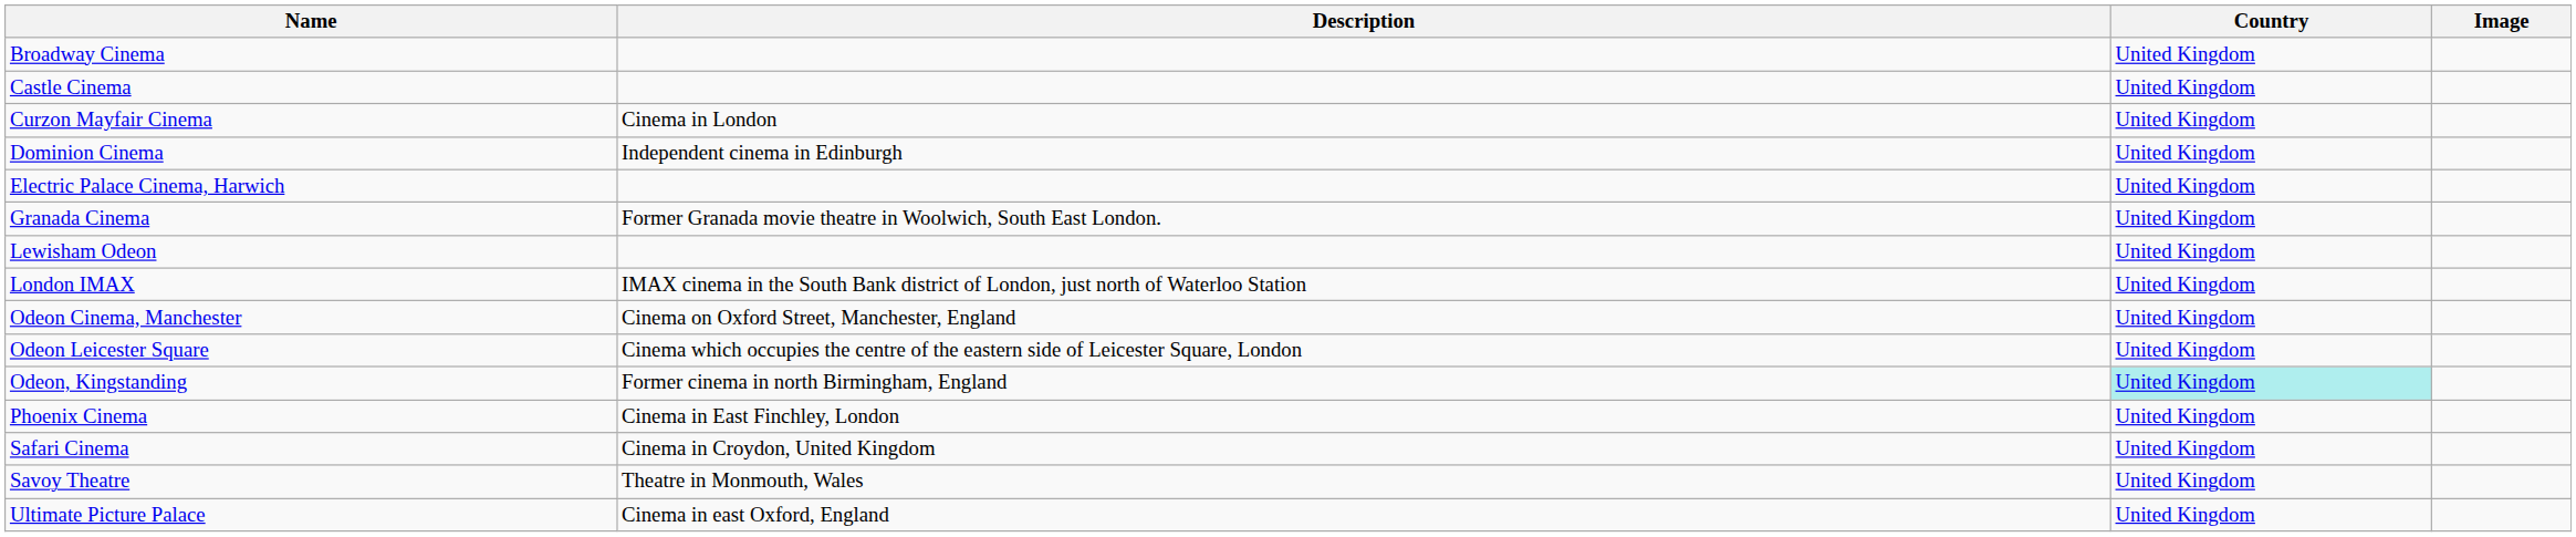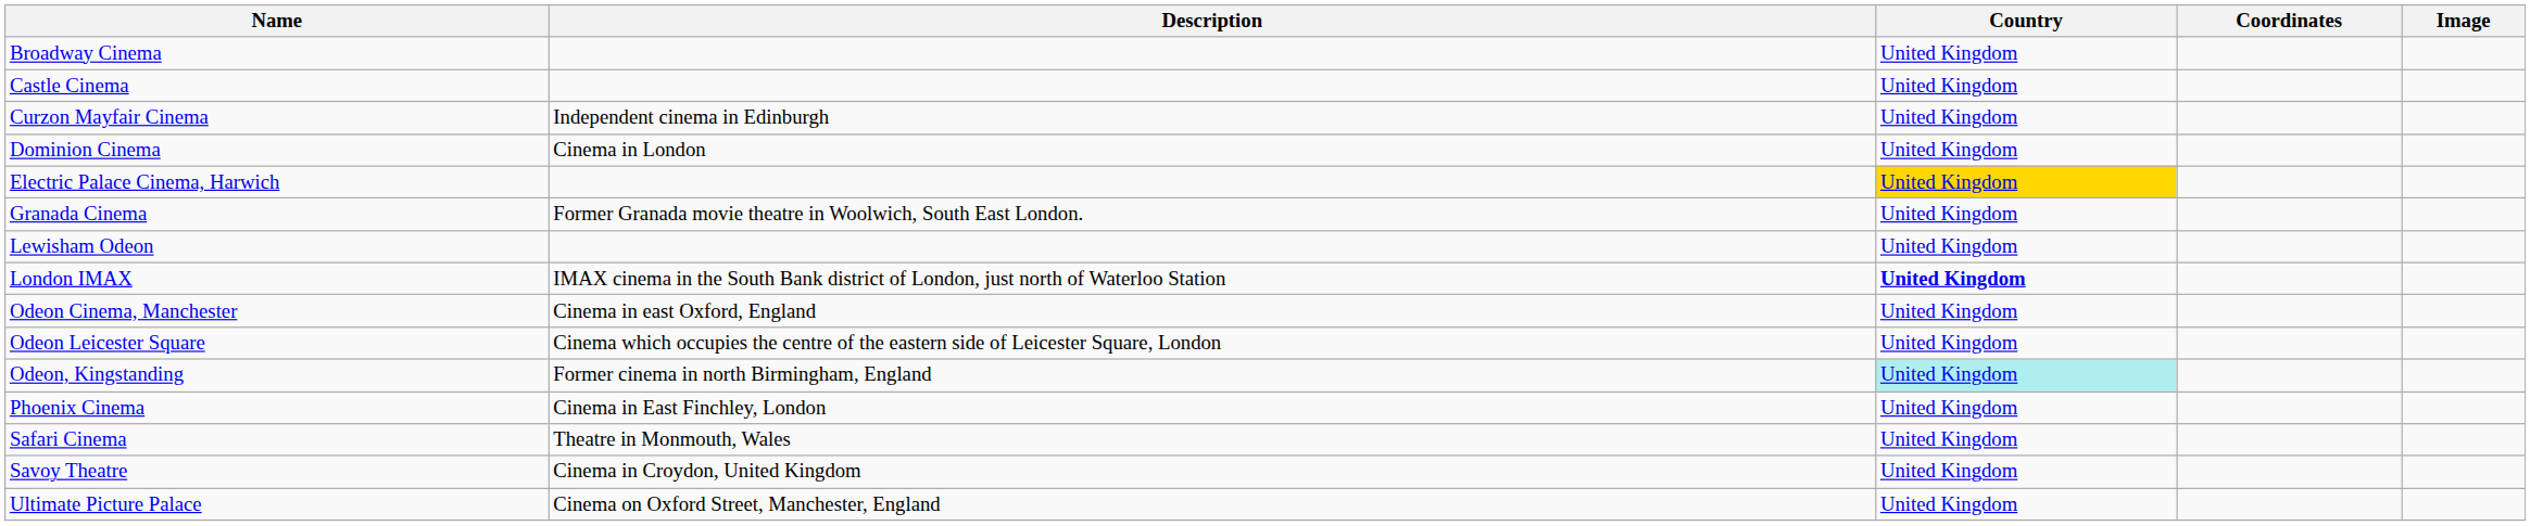 <table class='wikitable sortable' style="width:100%">
 <tr>
 <th>Name</th>
 <th>Description</th>
 <th>Country</th>
+<th>Coordinates</th>
 <th>Image</th>
 </tr>
 <tr>
 <td><a href='#'>Broadway Cinema</a></td>
 <td></td>
 <td><a href='#'>United Kingdom</a></td>
 <td></td>
+<td></td>
 </tr>
 <tr>
 <td><a href='#'>Castle Cinema</a></td>
 <td></td>
 <td><a href='#'>United Kingdom</a></td>
 <td></td>
+<td></td>
 </tr>
 <tr>
 <td><a href='#'>Curzon Mayfair Cinema</a></td>
-<td>Cinema in London</td>
+<td>Independent cinema in Edinburgh</td>
 <td><a href='#'>United Kingdom</a></td>
+<td></td>
 <td></td>
 </tr>
 <tr>
 <td><a href='#'>Dominion Cinema</a></td>
-<td>Independent cinema in Edinburgh</td>
+<td>Cinema in London</td>
 <td><a href='#'>United Kingdom</a></td>
+<td></td>
 <td></td>
 </tr>
 <tr>
 <td><a href='#'>Electric Palace Cinema, Harwich</a></td>
 <td></td>
-<td><a href='#'>United Kingdom</a></td>
+<td style="background: gold;"><a href='#'>United Kingdom</a></td>
+<td></td>
 <td></td>
 </tr>
 <tr>
 <td><a href='#'>Granada Cinema</a></td>
 <td>Former Granada movie theatre in Woolwich, South East London.</td>
 <td><a href='#'>United Kingdom</a></td>
 <td></td>
+<td></td>
 </tr>
 <tr>
 <td><a href='#'>Lewisham Odeon</a></td>
 <td></td>
 <td><a href='#'>United Kingdom</a></td>
 <td></td>
+<td></td>
 </tr>
 <tr>
 <td><a href='#'>London IMAX</a></td>
 <td>IMAX cinema in the South Bank district of London, just north of Waterloo Station</td>
-<td><a href='#'>United Kingdom</a></td>
+<td><strong><a href='#'>United Kingdom</a></strong></td>
+<td></td>
 <td></td>
 </tr>
 <tr>
 <td><a href='#'>Odeon Cinema, Manchester</a></td>
-<td>Cinema on Oxford Street, Manchester, England</td>
+<td>Cinema in east Oxford, England</td>
 <td><a href='#'>United Kingdom</a></td>
+<td></td>
 <td></td>
 </tr>
 <tr>
 <td><a href='#'>Odeon Leicester Square</a></td>
 <td>Cinema which occupies the centre of the eastern side of Leicester Square, London</td>
 <td><a href='#'>United Kingdom</a></td>
 <td></td>
+<td></td>
 </tr>
 <tr>
 <td><a href='#'>Odeon, Kingstanding</a></td>
 <td>Former cinema in north Birmingham, England</td>
 <td style="background: paleturquoise;"><a href='#'>United Kingdom</a></td>
+<td></td>
 <td></td>
 </tr>
 <tr>
 <td><a href='#'>Phoenix Cinema</a></td>
 <td>Cinema in East Finchley, London</td>
 <td><a href='#'>United Kingdom</a></td>
 <td></td>
+<td></td>
 </tr>
 <tr>
 <td><a href='#'>Safari Cinema</a></td>
-<td>Cinema in Croydon, United Kingdom</td>
+<td>Theatre in Monmouth, Wales</td>
 <td><a href='#'>United Kingdom</a></td>
+<td></td>
 <td></td>
 </tr>
 <tr>
 <td><a href='#'>Savoy Theatre</a></td>
-<td>Theatre in Monmouth, Wales</td>
+<td>Cinema in Croydon, United Kingdom</td>
 <td><a href='#'>United Kingdom</a></td>
+<td></td>
 <td></td>
 </tr>
 <tr>
 <td><a href='#'>Ultimate Picture Palace</a></td>
-<td>Cinema in east Oxford, England</td>
+<td>Cinema on Oxford Street, Manchester, England</td>
 <td><a href='#'>United Kingdom</a></td>
+<td></td>
 <td></td>
 </tr>
 </table>
